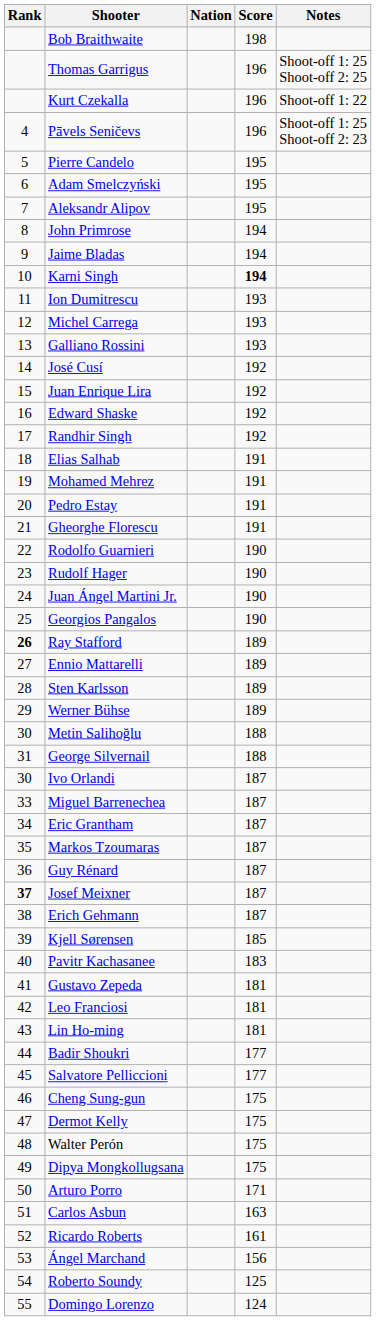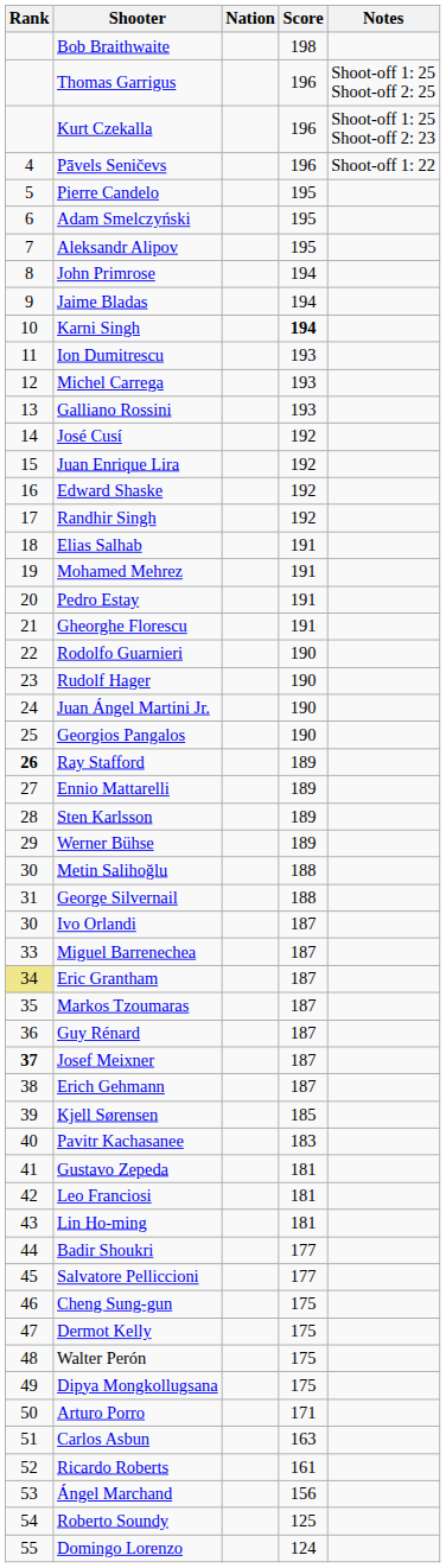 <table class="wikitable sortable" style="text-align: center">
 <tr>
 <th>Rank</th>
 <th>Shooter</th>
 <th>Nation</th>
 <th>Score</th>
 <th>Notes</th>
 </tr>
 <tr>
 <td></td>
 <td align=left><a href='#'>Bob Braithwaite</a></td>
 <td align=left></td>
 <td>198</td>
 <td></td>
 </tr>
 <tr>
 <td></td>
 <td align=left><a href='#'>Thomas Garrigus</a></td>
 <td align=left></td>
 <td>196</td>
 <td>Shoot-off 1: 25<br>Shoot-off 2: 25</td>
 </tr>
 <tr>
 <td></td>
 <td align=left><a href='#'>Kurt Czekalla</a></td>
 <td align=left></td>
 <td>196</td>
-<td>Shoot-off 1: 22</td>
+<td>Shoot-off 1: 25<br>Shoot-off 2: 23</td>
 </tr>
 <tr>
 <td>4</td>
 <td align=left><a href='#'>Pāvels Seničevs</a></td>
 <td align=left></td>
 <td>196</td>
-<td>Shoot-off 1: 25<br>Shoot-off 2: 23</td>
+<td>Shoot-off 1: 22</td>
 </tr>
 <tr>
 <td>5</td>
 <td align=left><a href='#'>Pierre Candelo</a></td>
 <td align=left></td>
 <td>195</td>
 <td></td>
 </tr>
 <tr>
 <td>6</td>
 <td align=left><a href='#'>Adam Smelczyński</a></td>
 <td align=left></td>
 <td>195</td>
 <td></td>
 </tr>
 <tr>
 <td>7</td>
 <td align=left><a href='#'>Aleksandr Alipov</a></td>
 <td align=left></td>
 <td>195</td>
 <td></td>
 </tr>
 <tr>
 <td>8</td>
 <td align=left><a href='#'>John Primrose</a></td>
 <td align=left></td>
 <td>194</td>
 <td></td>
 </tr>
 <tr>
 <td>9</td>
 <td align=left><a href='#'>Jaime Bladas</a></td>
 <td align=left></td>
 <td>194</td>
 <td></td>
 </tr>
 <tr>
 <td>10</td>
 <td align=left><a href='#'>Karni Singh</a></td>
 <td align=left></td>
 <td><strong>194</strong></td>
 <td></td>
 </tr>
 <tr>
 <td>11</td>
 <td align=left><a href='#'>Ion Dumitrescu</a></td>
 <td align=left></td>
 <td>193</td>
 <td></td>
 </tr>
 <tr>
 <td>12</td>
 <td align=left><a href='#'>Michel Carrega</a></td>
 <td align=left></td>
 <td>193</td>
 <td></td>
 </tr>
 <tr>
 <td>13</td>
 <td align=left><a href='#'>Galliano Rossini</a></td>
 <td align=left></td>
 <td>193</td>
 <td></td>
 </tr>
 <tr>
 <td>14</td>
 <td align=left><a href='#'>José Cusí</a></td>
 <td align=left></td>
 <td>192</td>
 <td></td>
 </tr>
 <tr>
 <td>15</td>
 <td align=left><a href='#'>Juan Enrique Lira</a></td>
 <td align=left></td>
 <td>192</td>
 <td></td>
 </tr>
 <tr>
 <td>16</td>
 <td align=left><a href='#'>Edward Shaske</a></td>
 <td align=left></td>
 <td>192</td>
 <td></td>
 </tr>
 <tr>
 <td>17</td>
 <td align=left><a href='#'>Randhir Singh</a></td>
 <td align=left></td>
 <td>192</td>
 <td></td>
 </tr>
 <tr>
 <td>18</td>
 <td align=left><a href='#'>Elias Salhab</a></td>
 <td align=left></td>
 <td>191</td>
 <td></td>
 </tr>
 <tr>
 <td>19</td>
 <td align=left><a href='#'>Mohamed Mehrez</a></td>
 <td align=left></td>
 <td>191</td>
 <td></td>
 </tr>
 <tr>
 <td>20</td>
 <td align=left><a href='#'>Pedro Estay</a></td>
 <td align=left></td>
 <td>191</td>
 <td></td>
 </tr>
 <tr>
 <td>21</td>
 <td align=left><a href='#'>Gheorghe Florescu</a></td>
 <td align=left></td>
 <td>191</td>
 <td></td>
 </tr>
 <tr>
 <td>22</td>
 <td align=left><a href='#'>Rodolfo Guarnieri</a></td>
 <td align=left></td>
 <td>190</td>
 <td></td>
 </tr>
 <tr>
 <td>23</td>
 <td align=left><a href='#'>Rudolf Hager</a></td>
 <td align=left></td>
 <td>190</td>
 <td></td>
 </tr>
 <tr>
 <td>24</td>
 <td align=left><a href='#'>Juan Ángel Martini Jr.</a></td>
 <td align=left></td>
 <td>190</td>
 <td></td>
 </tr>
 <tr>
 <td>25</td>
 <td align=left><a href='#'>Georgios Pangalos</a></td>
 <td align=left></td>
 <td>190</td>
 <td></td>
 </tr>
 <tr>
 <td><strong>26</strong></td>
 <td align=left><a href='#'>Ray Stafford</a></td>
 <td align=left></td>
 <td>189</td>
 <td></td>
 </tr>
 <tr>
 <td>27</td>
 <td align=left><a href='#'>Ennio Mattarelli</a></td>
 <td align=left></td>
 <td>189</td>
 <td></td>
 </tr>
 <tr>
 <td>28</td>
 <td align=left><a href='#'>Sten Karlsson</a></td>
 <td align=left></td>
 <td>189</td>
 <td></td>
 </tr>
 <tr>
 <td>29</td>
 <td align=left><a href='#'>Werner Bühse</a></td>
 <td align=left></td>
 <td>189</td>
 <td></td>
 </tr>
 <tr>
 <td>30</td>
 <td align=left><a href='#'>Metin Salihoğlu</a></td>
 <td align=left></td>
 <td>188</td>
 <td></td>
 </tr>
 <tr>
 <td>31</td>
 <td align=left><a href='#'>George Silvernail</a></td>
 <td align=left></td>
 <td>188</td>
 <td></td>
 </tr>
 <tr>
 <td>30</td>
 <td align=left><a href='#'>Ivo Orlandi</a></td>
 <td align=left></td>
 <td>187</td>
 <td></td>
 </tr>
 <tr>
 <td>33</td>
 <td align=left><a href='#'>Miguel Barrenechea</a></td>
 <td align=left></td>
 <td>187</td>
 <td></td>
 </tr>
 <tr>
-<td>34</td>
+<td style="background: khaki;">34</td>
 <td align=left><a href='#'>Eric Grantham</a></td>
 <td align=left></td>
 <td>187</td>
 <td></td>
 </tr>
 <tr>
 <td>35</td>
 <td align=left><a href='#'>Markos Tzoumaras</a></td>
 <td align=left></td>
 <td>187</td>
 <td></td>
 </tr>
 <tr>
 <td>36</td>
 <td align=left><a href='#'>Guy Rénard</a></td>
 <td align=left></td>
 <td>187</td>
 <td></td>
 </tr>
 <tr>
 <td><strong>37</strong></td>
 <td align=left><a href='#'>Josef Meixner</a></td>
 <td align=left></td>
 <td>187</td>
 <td></td>
 </tr>
 <tr>
 <td>38</td>
 <td align=left><a href='#'>Erich Gehmann</a></td>
 <td align=left></td>
 <td>187</td>
 <td></td>
 </tr>
 <tr>
 <td>39</td>
 <td align=left><a href='#'>Kjell Sørensen</a></td>
 <td align=left></td>
 <td>185</td>
 <td></td>
 </tr>
 <tr>
 <td>40</td>
 <td align=left><a href='#'>Pavitr Kachasanee</a></td>
 <td align=left></td>
 <td>183</td>
 <td></td>
 </tr>
 <tr>
 <td>41</td>
 <td align=left><a href='#'>Gustavo Zepeda</a></td>
 <td align=left></td>
 <td>181</td>
 <td></td>
 </tr>
 <tr>
 <td>42</td>
 <td align=left><a href='#'>Leo Franciosi</a></td>
 <td align=left></td>
 <td>181</td>
 <td></td>
 </tr>
 <tr>
 <td>43</td>
 <td align=left><a href='#'>Lin Ho-ming</a></td>
 <td align=left></td>
 <td>181</td>
 <td></td>
 </tr>
 <tr>
 <td>44</td>
 <td align=left><a href='#'>Badir Shoukri</a></td>
 <td align=left></td>
 <td>177</td>
 <td></td>
 </tr>
 <tr>
 <td>45</td>
 <td align=left><a href='#'>Salvatore Pelliccioni</a></td>
 <td align=left></td>
 <td>177</td>
 <td></td>
 </tr>
 <tr>
 <td>46</td>
 <td align=left><a href='#'>Cheng Sung-gun</a></td>
 <td align=left></td>
 <td>175</td>
 <td></td>
 </tr>
 <tr>
 <td>47</td>
 <td align=left><a href='#'>Dermot Kelly</a></td>
 <td align=left></td>
 <td>175</td>
 <td></td>
 </tr>
 <tr>
 <td>48</td>
 <td align=left>Walter Perón</td>
 <td align=left></td>
 <td>175</td>
 <td></td>
 </tr>
 <tr>
 <td>49</td>
 <td align=left><a href='#'>Dipya Mongkollugsana</a></td>
 <td align=left></td>
 <td>175</td>
 <td></td>
 </tr>
 <tr>
 <td>50</td>
 <td align=left><a href='#'>Arturo Porro</a></td>
 <td align=left></td>
 <td>171</td>
 <td></td>
 </tr>
 <tr>
 <td>51</td>
 <td align=left><a href='#'>Carlos Asbun</a></td>
 <td align=left></td>
 <td>163</td>
 <td></td>
 </tr>
 <tr>
 <td>52</td>
 <td align=left><a href='#'>Ricardo Roberts</a></td>
 <td align=left></td>
 <td>161</td>
 <td></td>
 </tr>
 <tr>
 <td>53</td>
 <td align=left><a href='#'>Ángel Marchand</a></td>
 <td align=left></td>
 <td>156</td>
 <td></td>
 </tr>
 <tr>
 <td>54</td>
 <td align=left><a href='#'>Roberto Soundy</a></td>
 <td align=left></td>
 <td>125</td>
 <td></td>
 </tr>
 <tr>
 <td>55</td>
 <td align=left><a href='#'>Domingo Lorenzo</a></td>
 <td align=left></td>
 <td>124</td>
 <td></td>
 </tr>
 </table>
